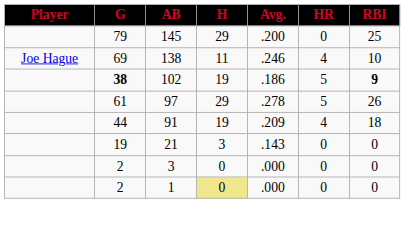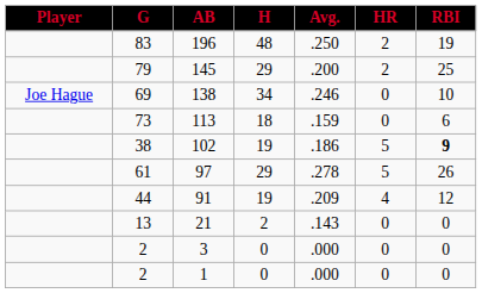 <table class="wikitable sortable">
 <tr>
 <th style="background:black;color:#d40026;" width="16%">Player</th>
 <th style="background:black;color:#d40026;" width="9%">G</th>
 <th style="background:black;color:#d40026;" width="9%">AB</th>
 <th style="background:black;color:#d40026;" width="9%">H</th>
 <th style="background:black;color:#d40026;" width="9%">Avg.</th>
 <th style="background:black;color:#d40026;" width="9%">HR</th>
 <th style="background:black;color:#d40026;" width="9%">RBI</th>
 </tr>
 <tr align="center">
 <td></td>
+<td>83</td>
+<td>196</td>
+<td>48</td>
+<td>.250</td>
+<td>2</td>
+<td>19</td>
+</tr>
+<tr align="center">
+<td></td>
 <td>79</td>
 <td>145</td>
 <td>29</td>
 <td>.200</td>
-<td>0</td>
+<td>2</td>
 <td>25</td>
 </tr>
 <tr align="center">
 <td><a href='#'>Joe Hague</a></td>
 <td>69</td>
 <td>138</td>
-<td>11</td>
+<td>34</td>
 <td>.246</td>
-<td>4</td>
+<td>0</td>
 <td>10</td>
+</tr>
+<tr align=center>
+<td></td>
+<td>73</td>
+<td>113</td>
+<td>18</td>
+<td>.159</td>
+<td>0</td>
+<td>6</td>
 </tr>
 <tr align="center">
 <td></td>
-<td><strong>38</strong></td>
+<td>38</td>
 <td>102</td>
 <td>19</td>
 <td>.186</td>
 <td>5</td>
 <td><strong>9</strong></td>
 </tr>
 <tr align="center">
 <td></td>
 <td>61</td>
 <td>97</td>
 <td>29</td>
 <td>.278</td>
 <td>5</td>
 <td>26</td>
 </tr>
 <tr align="center">
 <td></td>
 <td>44</td>
 <td>91</td>
 <td>19</td>
 <td>.209</td>
 <td>4</td>
-<td>18</td>
+<td>12</td>
 </tr>
 <tr align="center">
 <td></td>
-<td>19</td>
+<td>13</td>
 <td>21</td>
-<td>3</td>
+<td>2</td>
 <td>.143</td>
 <td>0</td>
 <td>0</td>
 </tr>
 <tr align="center">
 <td></td>
 <td>2</td>
 <td>3</td>
 <td>0</td>
 <td>.000</td>
 <td>0</td>
 <td>0</td>
 </tr>
 <tr align="center">
 <td></td>
 <td>2</td>
 <td>1</td>
-<td style="background: khaki;">0</td>
+<td>0</td>
 <td>.000</td>
 <td>0</td>
 <td>0</td>
 </tr>
 </table>
